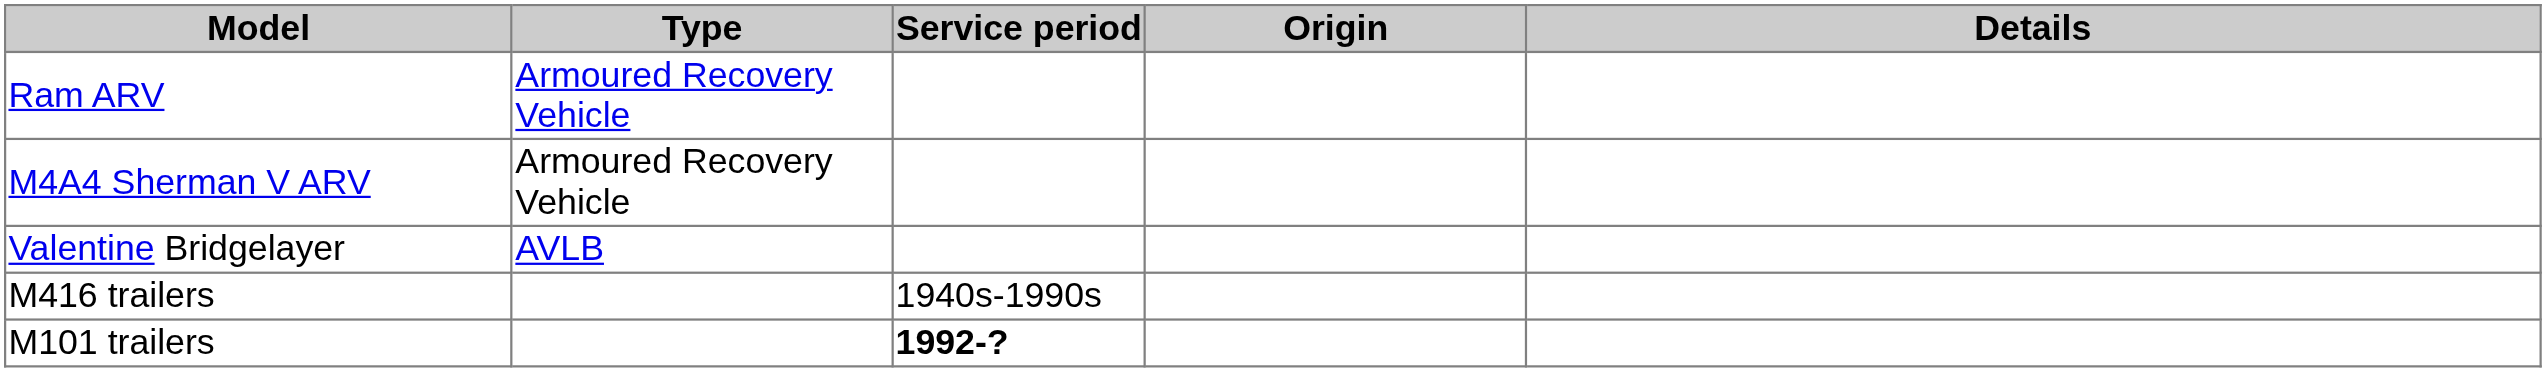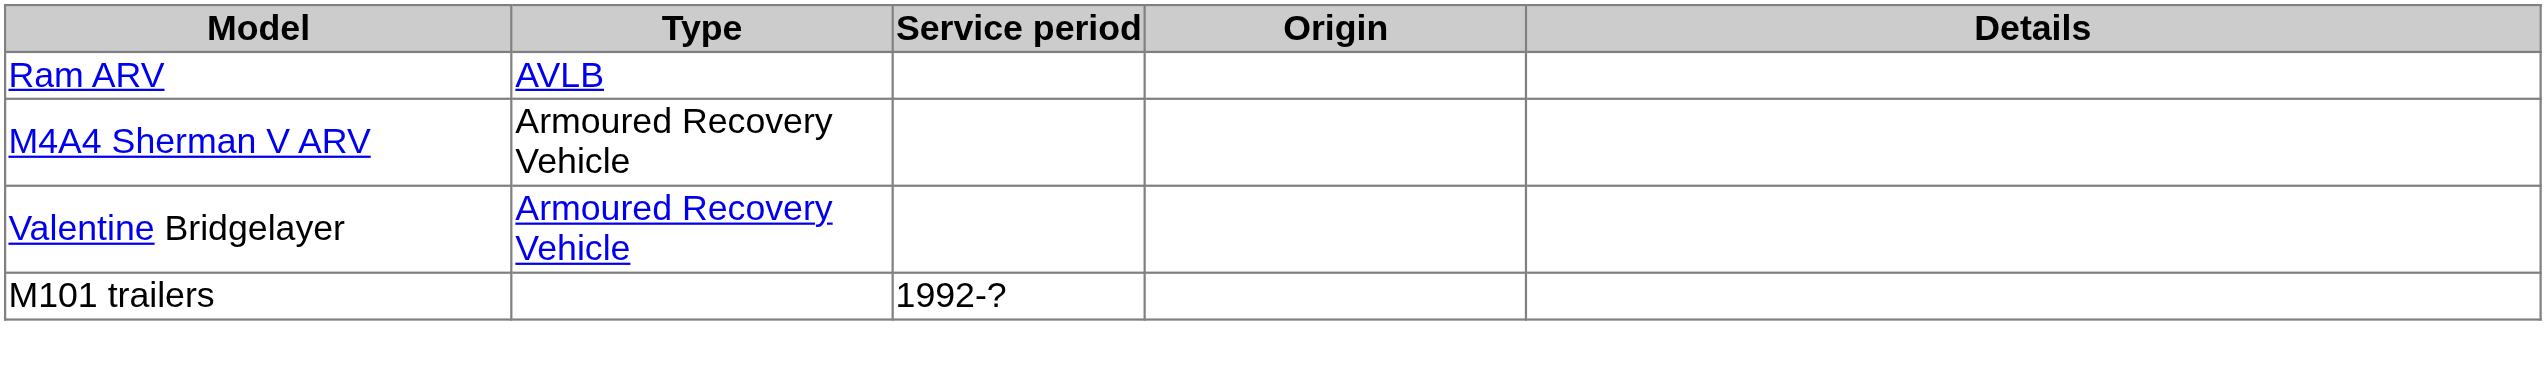 <table border="1" width="90%" style="border-collapse: collapse;">
 <tr bgcolor=cccccc>
 <th width="20%">Model</th>
 <th width="15%">Type</th>
 <th width="10%">Service period</th>
 <th width="15%">Origin</th>
 <th>Details</th>
 </tr>
 <tr>
 <td><a href='#'>Ram ARV</a></td>
-<td><a href='#'>Armoured Recovery Vehicle</a></td>
+<td><a href='#'>AVLB</a></td>
 <td></td>
 <td></td>
 <td></td>
 </tr>
 <tr>
 <td><a href='#'>M4A4 Sherman V ARV</a></td>
 <td>Armoured Recovery Vehicle</td>
 <td></td>
 <td></td>
 <td></td>
 </tr>
 <tr>
 <td><a href='#'>Valentine</a> Bridgelayer</td>
-<td><a href='#'>AVLB</a></td>
+<td><a href='#'>Armoured Recovery Vehicle</a></td>
 <td></td>
-<td></td>
-<td></td>
-</tr>
-<tr>
-<td>M416 trailers</td>
-<td></td>
-<td>1940s-1990s</td>
 <td></td>
 <td></td>
 </tr>
 <tr>
 <td>M101 trailers</td>
 <td></td>
-<td><strong>1992-?</strong></td>
+<td>1992-?</td>
 <td></td>
 <td></td>
 </tr>
 </table>
